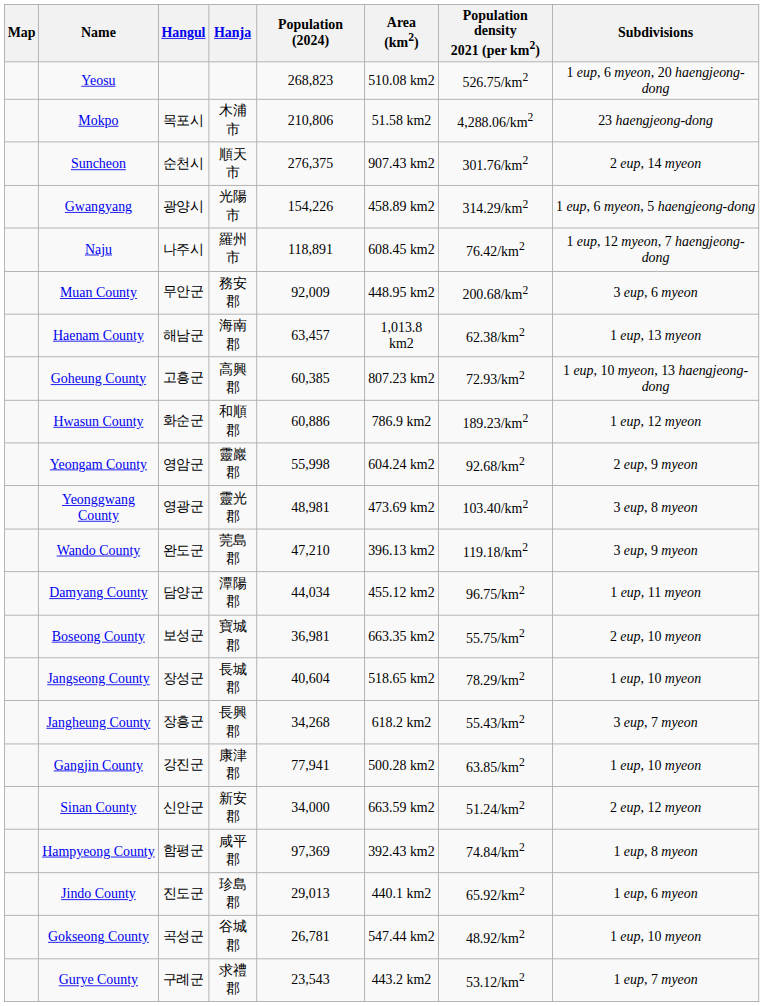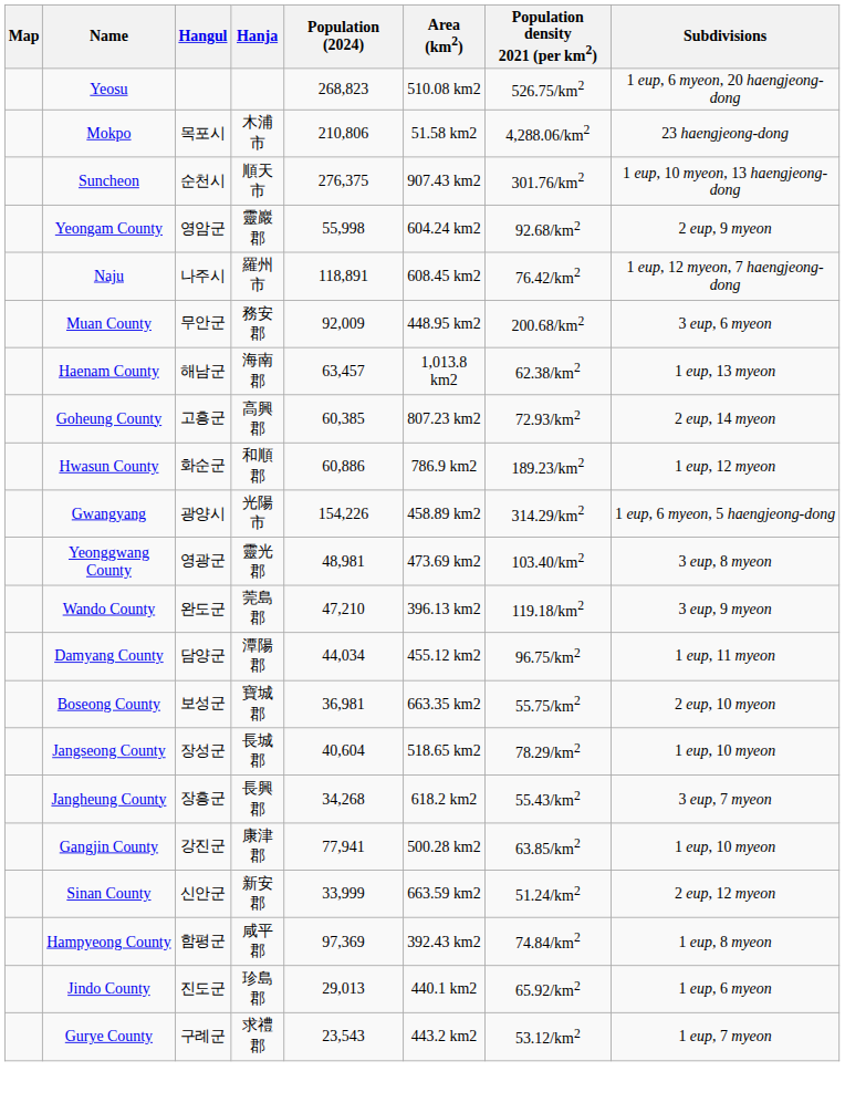 <table class="wikitable sortable plainrowheaders" align="center" style="text-align: center;">
 <tr>
 <th>Map</th>
 <th>Name</th>
 <th><a href='#'>Hangul</a></th>
 <th><a href='#'>Hanja</a></th>
 <th>Population (2024)</th>
 <th>Area <br>(km<sup>2</sup>)</th>
 <th>Population density <br> 2021 (per km<sup>2</sup>)</th>
 <th>Subdivisions</th>
 </tr>
 <tr>
 <td><br></td>
 <td><a href='#'>Yeosu</a></td>
 <td><span></span></td>
 <td><span></span></td>
 <td>268,823</td>
 <td>510.08 km2</td>
 <td>526.75/km<sup>2</sup></td>
 <td>1 <em>eup</em>, 6 <em>myeon</em>, 20 <em>haengjeong-dong</em></td>
 </tr>
 <tr>
 <td><br></td>
 <td><a href='#'>Mokpo</a></td>
 <td><span>목포시</span></td>
 <td><span>木浦市</span></td>
 <td>210,806</td>
 <td>51.58 km2</td>
 <td>4,288.06/km<sup>2</sup></td>
 <td>23 <em>haengjeong-dong</em></td>
 </tr>
 <tr>
 <td><br></td>
 <td><a href='#'>Suncheon</a></td>
 <td><span>순천시</span></td>
 <td><span>順天市</span></td>
 <td>276,375</td>
 <td>907.43 km2</td>
 <td>301.76/km<sup>2</sup></td>
-<td>2 <em>eup</em>, 14 <em>myeon</em></td>
+<td>1 <em>eup</em>, 10 <em>myeon</em>, 13 <em>haengjeong-dong</em></td>
 </tr>
 <tr>
 <td><br></td>
-<td><a href='#'>Gwangyang</a></td>
-<td><span>광양시</span></td>
-<td><span>光陽市</span></td>
-<td>154,226</td>
-<td>458.89 km2</td>
-<td>314.29/km<sup>2</sup></td>
-<td>1 <em>eup</em>, 6 <em>myeon</em>, 5 <em>haengjeong-dong</em></td>
+<td><a href='#'>Yeongam County</a></td>
+<td><span>영암군</span></td>
+<td><span>靈巖郡</span></td>
+<td>55,998</td>
+<td>604.24 km2</td>
+<td>92.68/km<sup>2</sup></td>
+<td>2 <em>eup</em>, 9 <em>myeon</em></td>
 </tr>
 <tr>
 <td><br></td>
 <td><a href='#'>Naju</a></td>
 <td><span>나주시</span></td>
 <td><span>羅州市</span></td>
 <td>118,891</td>
 <td>608.45 km2</td>
 <td>76.42/km<sup>2</sup></td>
 <td>1 <em>eup</em>, 12 <em>myeon</em>, 7 <em>haengjeong-dong</em></td>
 </tr>
 <tr>
 <td><br></td>
 <td><a href='#'>Muan County</a></td>
 <td><span>무안군</span></td>
 <td><span>務安郡</span></td>
 <td>92,009</td>
 <td>448.95 km2</td>
 <td>200.68/km<sup>2</sup></td>
 <td>3 <em>eup</em>, 6 <em>myeon</em></td>
 </tr>
 <tr>
 <td><br></td>
 <td><a href='#'>Haenam County</a></td>
 <td><span>해남군</span></td>
 <td><span>海南郡</span></td>
 <td>63,457</td>
 <td>1,013.8 km2</td>
 <td>62.38/km<sup>2</sup></td>
 <td>1 <em>eup</em>, 13 <em>myeon</em></td>
 </tr>
 <tr>
 <td><br></td>
 <td><a href='#'>Goheung County</a></td>
 <td><span>고흥군</span></td>
 <td><span>高興郡</span></td>
 <td>60,385</td>
 <td>807.23 km2</td>
 <td>72.93/km<sup>2</sup></td>
-<td>1 <em>eup</em>, 10 <em>myeon</em>, 13 <em>haengjeong-dong</em></td>
+<td>2 <em>eup</em>, 14 <em>myeon</em></td>
 </tr>
 <tr>
 <td><br></td>
 <td><a href='#'>Hwasun County</a></td>
 <td><span>화순군</span></td>
 <td><span>和順郡</span></td>
 <td>60,886</td>
 <td>786.9 km2</td>
 <td>189.23/km<sup>2</sup></td>
 <td>1 <em>eup</em>, 12 <em>myeon</em></td>
 </tr>
 <tr>
 <td><br></td>
-<td><a href='#'>Yeongam County</a></td>
-<td><span>영암군</span></td>
-<td><span>靈巖郡</span></td>
-<td>55,998</td>
-<td>604.24 km2</td>
-<td>92.68/km<sup>2</sup></td>
-<td>2 <em>eup</em>, 9 <em>myeon</em></td>
+<td><a href='#'>Gwangyang</a></td>
+<td><span>광양시</span></td>
+<td><span>光陽市</span></td>
+<td>154,226</td>
+<td>458.89 km2</td>
+<td>314.29/km<sup>2</sup></td>
+<td>1 <em>eup</em>, 6 <em>myeon</em>, 5 <em>haengjeong-dong</em></td>
 </tr>
 <tr>
 <td><br></td>
 <td><a href='#'>Yeonggwang County</a></td>
 <td><span>영광군</span></td>
 <td><span>靈光郡</span></td>
 <td>48,981</td>
 <td>473.69 km2</td>
 <td>103.40/km<sup>2</sup></td>
 <td>3 <em>eup</em>, 8 <em>myeon</em></td>
 </tr>
 <tr>
 <td><br></td>
 <td><a href='#'>Wando County</a></td>
 <td><span>완도군</span></td>
 <td><span>莞島郡</span></td>
 <td>47,210</td>
 <td>396.13 km2</td>
 <td>119.18/km<sup>2</sup></td>
 <td>3 <em>eup</em>, 9 <em>myeon</em></td>
 </tr>
 <tr>
 <td><br></td>
 <td><a href='#'>Damyang County</a></td>
 <td><span>담양군</span></td>
 <td><span>潭陽郡</span></td>
 <td>44,034</td>
 <td>455.12 km2</td>
 <td>96.75/km<sup>2</sup></td>
 <td>1 <em>eup</em>, 11 <em>myeon</em></td>
 </tr>
 <tr>
 <td><br></td>
 <td><a href='#'>Boseong County</a></td>
 <td><span>보성군</span></td>
 <td><span>寶城郡</span></td>
 <td>36,981</td>
 <td>663.35 km2</td>
 <td>55.75/km<sup>2</sup></td>
 <td>2 <em>eup</em>, 10 <em>myeon</em></td>
 </tr>
 <tr>
 <td><br></td>
 <td><a href='#'>Jangseong County</a></td>
 <td><span>장성군</span></td>
 <td><span>長城郡</span></td>
 <td>40,604</td>
 <td>518.65 km2</td>
 <td>78.29/km<sup>2</sup></td>
 <td>1 <em>eup</em>, 10 <em>myeon</em></td>
 </tr>
 <tr>
 <td><br></td>
 <td><a href='#'>Jangheung County</a></td>
 <td><span>장흥군</span></td>
 <td><span>長興郡</span></td>
 <td>34,268</td>
 <td>618.2 km2</td>
 <td>55.43/km<sup>2</sup></td>
 <td>3 <em>eup</em>, 7 <em>myeon</em></td>
 </tr>
 <tr>
 <td><br></td>
 <td><a href='#'>Gangjin County</a></td>
 <td><span>강진군</span></td>
 <td><span>康津郡</span></td>
 <td>77,941</td>
 <td>500.28 km2</td>
 <td>63.85/km<sup>2</sup></td>
 <td>1 <em>eup</em>, 10 <em>myeon</em></td>
 </tr>
 <tr>
 <td><br></td>
 <td><a href='#'>Sinan County</a></td>
 <td><span>신안군</span></td>
 <td><span>新安郡</span></td>
-<td>34,000</td>
+<td>33,999</td>
 <td>663.59 km2</td>
 <td>51.24/km<sup>2</sup></td>
 <td>2 <em>eup</em>, 12 <em>myeon</em></td>
 </tr>
 <tr>
 <td><br></td>
 <td><a href='#'>Hampyeong County</a></td>
 <td><span>함평군</span></td>
 <td><span>咸平郡</span></td>
 <td>97,369</td>
 <td>392.43 km2</td>
 <td>74.84/km<sup>2</sup></td>
 <td>1 <em>eup</em>, 8 <em>myeon</em></td>
 </tr>
 <tr>
 <td><br></td>
 <td><a href='#'>Jindo County</a></td>
 <td><span>진도군</span></td>
 <td><span>珍島郡</span></td>
 <td>29,013</td>
 <td>440.1 km2</td>
 <td>65.92/km<sup>2</sup></td>
 <td>1 <em>eup</em>, 6 <em>myeon</em></td>
 </tr>
 <tr>
 <td><br></td>
-<td><a href='#'>Gokseong County</a></td>
-<td><span>곡성군</span></td>
-<td><span>谷城郡</span></td>
-<td>26,781</td>
-<td>547.44 km2</td>
-<td>48.92/km<sup>2</sup></td>
-<td>1 <em>eup</em>, 10 <em>myeon</em></td>
-</tr>
-<tr>
-<td><br></td>
 <td><a href='#'>Gurye County</a></td>
 <td><span>구례군</span></td>
 <td><span>求禮郡</span></td>
 <td>23,543</td>
 <td>443.2 km2</td>
 <td>53.12/km<sup>2</sup></td>
 <td>1 <em>eup</em>, 7 <em>myeon</em></td>
 </tr>
 </table>
